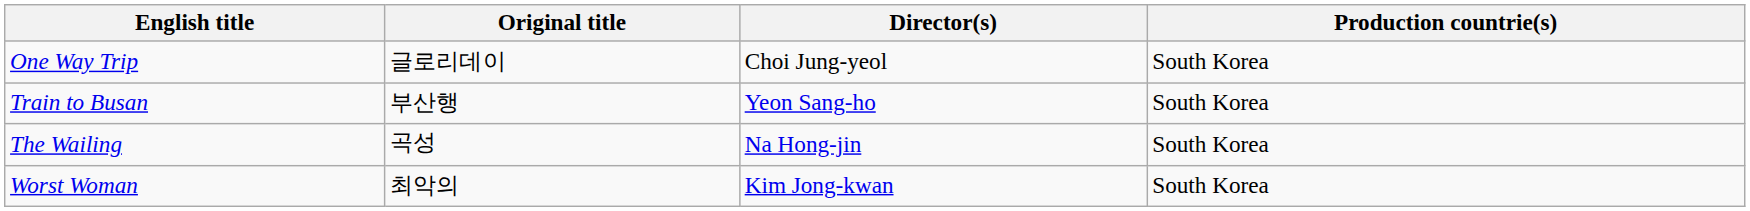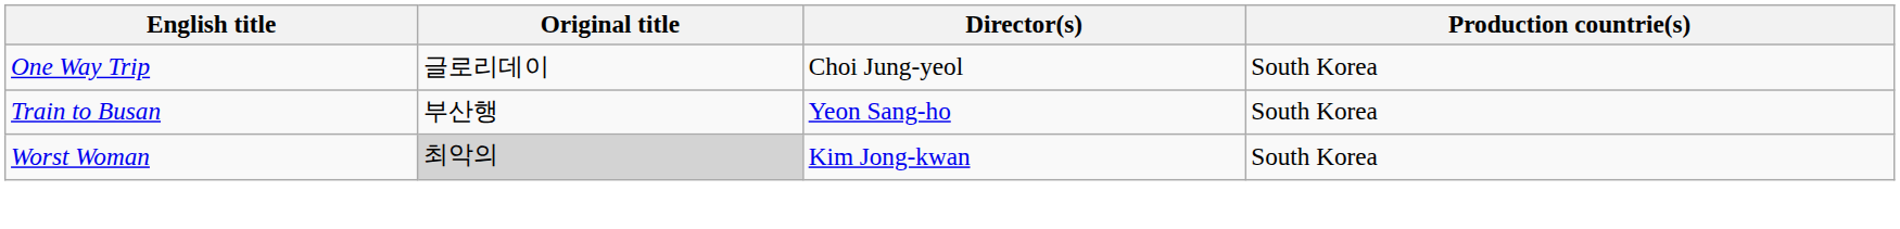 <table class="wikitable" style="width:95%; margin-bottom:2px">
 <tr>
 <th>English title</th>
 <th>Original title</th>
 <th>Director(s)</th>
 <th>Production countrie(s)</th>
 </tr>
 <tr>
 <td><em><a href='#'>One Way Trip</a></em></td>
 <td>글로리데이</td>
 <td>Choi Jung-yeol</td>
 <td>South Korea</td>
 </tr>
 <tr>
 <td><em><a href='#'>Train to Busan</a></em></td>
 <td>부산행</td>
 <td><a href='#'>Yeon Sang-ho</a></td>
 <td>South Korea</td>
 </tr>
 <tr>
-<td><em><a href='#'>The Wailing</a></em></td>
-<td>곡성</td>
-<td><a href='#'>Na Hong-jin</a></td>
-<td>South Korea</td>
-</tr>
-<tr>
 <td><em><a href='#'>Worst Woman</a></em></td>
-<td>최악의</td>
+<td style="background: lightgrey;">최악의</td>
 <td><a href='#'>Kim Jong-kwan</a></td>
 <td>South Korea</td>
 </tr>
 </table>
